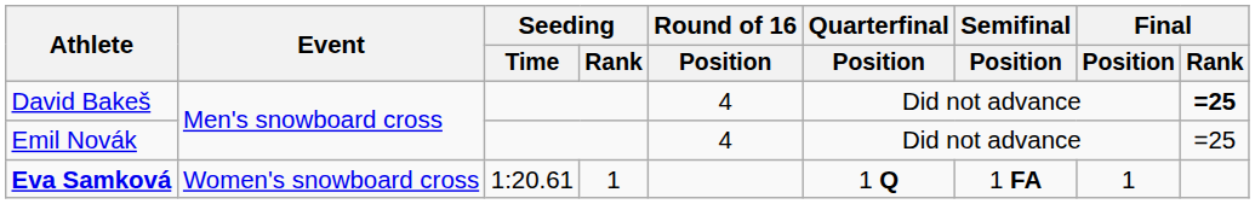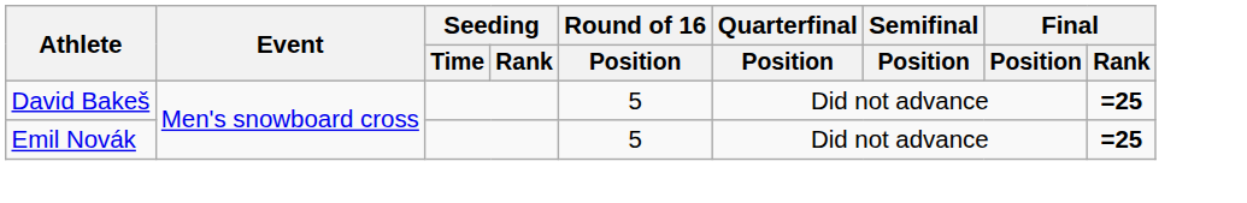 <table class="wikitable" style="font-size:90%">
 <tr>
 <th rowspan="2">Athlete</th>
 <th rowspan="2">Event</th>
 <th colspan=2>Seeding</th>
 <th>Round of 16</th>
 <th>Quarterfinal</th>
 <th>Semifinal</th>
 <th colspan=2>Final</th>
 </tr>
 <tr style="font-size:95%">
 <th>Time</th>
 <th>Rank</th>
 <th>Position</th>
 <th>Position</th>
 <th>Position</th>
 <th>Position</th>
 <th>Rank</th>
 </tr>
 <tr align=center>
 <td align=left><a href='#'>David Bakeš</a></td>
 <td align=left rowspan=2><a href='#'>Men's snowboard cross</a></td>
 <td colspan=2></td>
-<td>4</td>
+<td>5</td>
 <td colspan=3>Did not advance</td>
 <td><strong>=25</strong></td>
 </tr>
 <tr align=center>
 <td align=left><a href='#'>Emil Novák</a></td>
 <td colspan=2></td>
-<td>4</td>
+<td>5</td>
 <td colspan=3>Did not advance</td>
-<td>=25</td>
-</tr>
-<tr align=center>
-<td align=left><strong><a href='#'>Eva Samková</a></strong></td>
-<td align=left><a href='#'>Women's snowboard cross</a></td>
-<td>1:20.61</td>
-<td>1</td>
-<td></td>
-<td>1 <strong>Q</strong></td>
-<td>1 <strong>FA</strong></td>
-<td>1</td>
-<td></td>
+<td><strong>=25</strong></td>
 </tr>
 </table>
